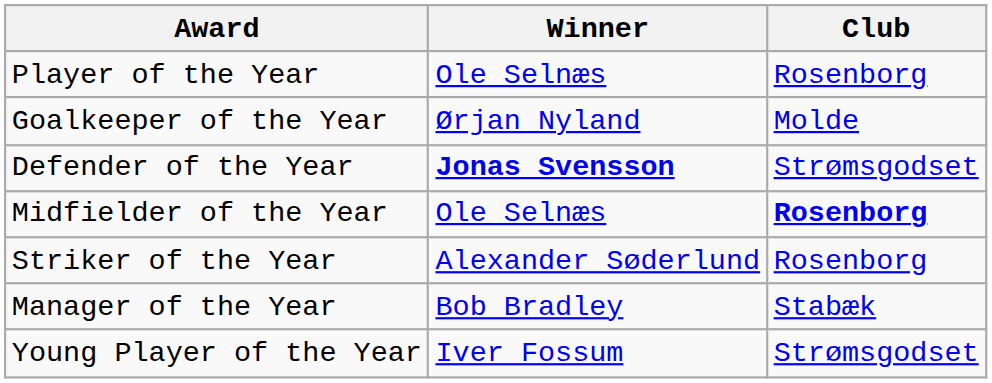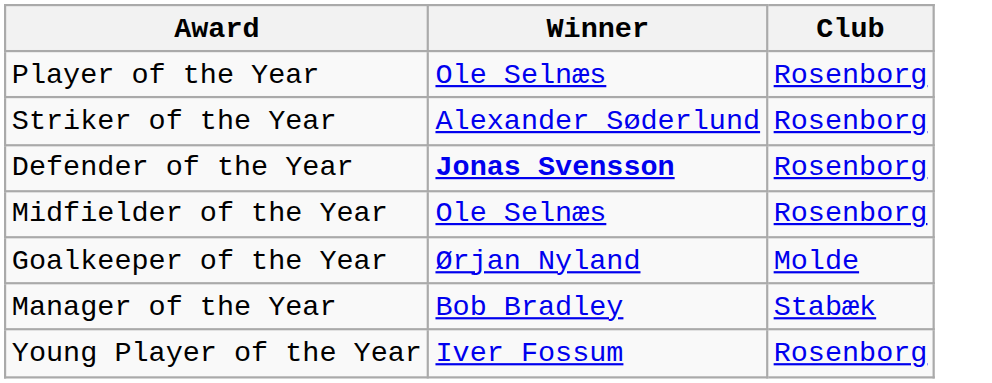 <table class="wikitable">
 <tr>
 <th>Award</th>
 <th>Winner</th>
 <th>Club</th>
 </tr>
 <tr>
 <td>Player of the Year</td>
 <td> <a href='#'>Ole Selnæs</a></td>
 <td><a href='#'>Rosenborg</a></td>
 </tr>
 <tr>
-<td>Goalkeeper of the Year</td>
-<td> <a href='#'>Ørjan Nyland</a></td>
-<td><a href='#'>Molde</a></td>
+<td>Striker of the Year</td>
+<td> <a href='#'>Alexander Søderlund</a></td>
+<td><a href='#'>Rosenborg</a></td>
 </tr>
 <tr>
 <td>Defender of the Year</td>
 <td><strong> <a href='#'>Jonas Svensson</a></strong></td>
-<td><a href='#'>Strømsgodset</a></td>
+<td><a href='#'>Rosenborg</a></td>
 </tr>
 <tr>
 <td>Midfielder of the Year</td>
 <td> <a href='#'>Ole Selnæs</a></td>
-<td><strong><a href='#'>Rosenborg</a></strong></td>
+<td><a href='#'>Rosenborg</a></td>
 </tr>
 <tr>
-<td>Striker of the Year</td>
-<td> <a href='#'>Alexander Søderlund</a></td>
-<td><a href='#'>Rosenborg</a></td>
+<td>Goalkeeper of the Year</td>
+<td> <a href='#'>Ørjan Nyland</a></td>
+<td><a href='#'>Molde</a></td>
 </tr>
 <tr>
 <td>Manager of the Year</td>
 <td> <a href='#'>Bob Bradley</a></td>
 <td><a href='#'>Stabæk</a></td>
 </tr>
 <tr>
 <td>Young Player of the Year</td>
 <td> <a href='#'>Iver Fossum</a></td>
-<td><a href='#'>Strømsgodset</a></td>
+<td><a href='#'>Rosenborg</a></td>
 </tr>
 </table>
